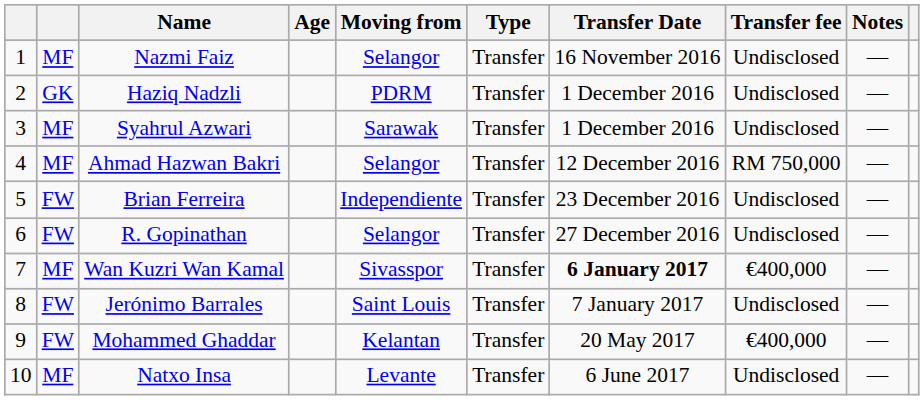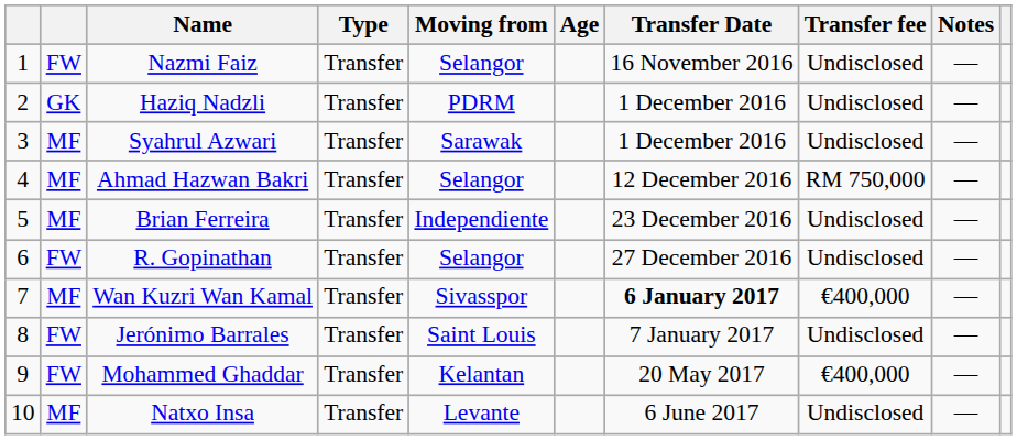 <table class="wikitable" Style="text-align: center;font-size:80%">
 <tr>
 <th></th>
 <th></th>
 <th>Name</th>
+<th>Type</th>
+<th>Moving from</th>
 <th>Age</th>
-<th>Moving from</th>
-<th>Type</th>
 <th>Transfer Date</th>
 <th>Transfer fee</th>
 <th>Notes</th>
 <th></th>
 </tr>
 <tr>
 <td>1</td>
-<td><a href='#'>MF</a></td>
+<td><a href='#'>FW</a></td>
 <td> <a href='#'>Nazmi Faiz</a></td>
+<td>Transfer</td>
+<td> <a href='#'>Selangor</a></td>
 <td></td>
-<td> <a href='#'>Selangor</a></td>
-<td>Transfer</td>
 <td>16 November 2016</td>
 <td>Undisclosed</td>
 <td>—</td>
 <td></td>
 </tr>
 <tr>
 <td>2</td>
 <td><a href='#'>GK</a></td>
 <td> <a href='#'>Haziq Nadzli</a></td>
+<td>Transfer</td>
+<td> <a href='#'>PDRM</a></td>
 <td></td>
-<td> <a href='#'>PDRM</a></td>
-<td>Transfer</td>
 <td>1 December 2016</td>
 <td>Undisclosed</td>
 <td>—</td>
 <td></td>
 </tr>
 <tr>
 <td>3</td>
 <td><a href='#'>MF</a></td>
 <td> <a href='#'>Syahrul Azwari</a></td>
+<td>Transfer</td>
+<td> <a href='#'>Sarawak</a></td>
 <td></td>
-<td> <a href='#'>Sarawak</a></td>
-<td>Transfer</td>
 <td>1 December 2016</td>
 <td>Undisclosed</td>
 <td>—</td>
 <td></td>
 </tr>
 <tr>
 <td>4</td>
 <td><a href='#'>MF</a></td>
 <td> <a href='#'>Ahmad Hazwan Bakri</a></td>
+<td>Transfer</td>
+<td> <a href='#'>Selangor</a></td>
 <td></td>
-<td> <a href='#'>Selangor</a></td>
-<td>Transfer</td>
 <td>12 December 2016</td>
 <td>RM 750,000</td>
 <td>—</td>
 <td></td>
 </tr>
 <tr>
 <td>5</td>
-<td><a href='#'>FW</a></td>
+<td><a href='#'>MF</a></td>
 <td> <a href='#'>Brian Ferreira</a></td>
+<td>Transfer</td>
+<td> <a href='#'>Independiente</a></td>
 <td></td>
-<td> <a href='#'>Independiente</a></td>
-<td>Transfer</td>
 <td>23 December 2016</td>
 <td>Undisclosed</td>
 <td>—</td>
 <td></td>
 </tr>
 <tr>
 <td>6</td>
 <td><a href='#'>FW</a></td>
 <td> <a href='#'>R. Gopinathan</a></td>
+<td>Transfer</td>
+<td> <a href='#'>Selangor</a></td>
 <td></td>
-<td> <a href='#'>Selangor</a></td>
-<td>Transfer</td>
 <td>27 December 2016</td>
 <td>Undisclosed</td>
 <td>—</td>
 <td></td>
 </tr>
 <tr>
 <td>7</td>
 <td><a href='#'>MF</a></td>
 <td>  <a href='#'>Wan Kuzri Wan Kamal</a></td>
+<td>Transfer</td>
+<td> <a href='#'>Sivasspor</a></td>
 <td></td>
-<td> <a href='#'>Sivasspor</a></td>
-<td>Transfer</td>
 <td><strong>6 January 2017</strong></td>
 <td>€400,000</td>
 <td>—</td>
 <td></td>
 </tr>
 <tr>
 <td>8</td>
 <td><a href='#'>FW</a></td>
 <td> <a href='#'>Jerónimo Barrales</a></td>
+<td>Transfer</td>
+<td> <a href='#'>Saint Louis</a></td>
 <td></td>
-<td> <a href='#'>Saint Louis</a></td>
-<td>Transfer</td>
 <td>7 January 2017</td>
 <td>Undisclosed</td>
 <td>—</td>
 <td></td>
 </tr>
 <tr>
 <td>9</td>
 <td><a href='#'>FW</a></td>
 <td> <a href='#'>Mohammed Ghaddar</a></td>
+<td>Transfer</td>
+<td> <a href='#'>Kelantan</a></td>
 <td></td>
-<td> <a href='#'>Kelantan</a></td>
-<td>Transfer</td>
 <td>20 May 2017</td>
 <td>€400,000</td>
 <td>—</td>
 <td></td>
 </tr>
 <tr>
 <td>10</td>
 <td><a href='#'>MF</a></td>
 <td>  <a href='#'>Natxo Insa</a></td>
+<td>Transfer</td>
+<td> <a href='#'>Levante</a></td>
 <td></td>
-<td> <a href='#'>Levante</a></td>
-<td>Transfer</td>
 <td>6 June 2017</td>
 <td>Undisclosed</td>
 <td>—</td>
 <td></td>
 </tr>
 </table>
